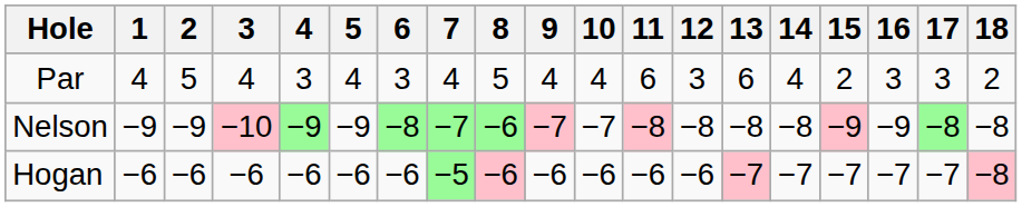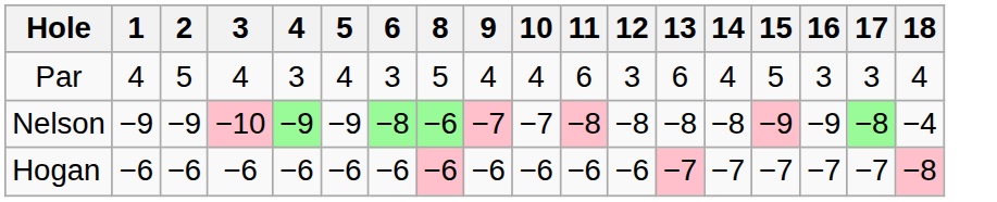 <table class="wikitable" style="text-align:center">
 <tr>
 <th>Hole</th>
 <th>1</th>
 <th>2</th>
 <th>3</th>
 <th>4</th>
 <th>5</th>
 <th>6</th>
-<th>7</th>
 <th>8</th>
 <th>9</th>
 <th>10</th>
 <th>11</th>
 <th>12</th>
 <th>13</th>
 <th>14</th>
 <th>15</th>
 <th>16</th>
 <th>17</th>
 <th>18</th>
 </tr>
 <tr>
 <td>Par</td>
 <td>4</td>
 <td>5</td>
 <td>4</td>
 <td>3</td>
 <td>4</td>
 <td>3</td>
-<td>4</td>
 <td>5</td>
 <td>4</td>
 <td>4</td>
 <td>6</td>
 <td>3</td>
 <td>6</td>
 <td>4</td>
-<td>2</td>
+<td>5</td>
 <td>3</td>
 <td>3</td>
-<td>2</td>
+<td>4</td>
 </tr>
 <tr>
 <td align=left> Nelson</td>
 <td>−9</td>
 <td>−9</td>
 <td style="background: Pink;">−10</td>
 <td style="background: PaleGreen;">−9</td>
 <td>−9</td>
 <td style="background: PaleGreen;">−8</td>
-<td style="background: PaleGreen;">−7</td>
 <td style="background: PaleGreen;">−6</td>
 <td style="background: Pink;">−7</td>
 <td>−7</td>
 <td style="background: Pink;">−8</td>
 <td>−8</td>
 <td>−8</td>
 <td>−8</td>
 <td style="background: Pink;">−9</td>
 <td>−9</td>
 <td style="background: PaleGreen;">−8</td>
-<td>−8</td>
+<td>−4</td>
 </tr>
 <tr>
 <td align=left> Hogan</td>
 <td>−6</td>
 <td>−6</td>
 <td>−6</td>
 <td>−6</td>
 <td>−6</td>
 <td>−6</td>
-<td style="background: PaleGreen;">−5</td>
 <td style="background: Pink;">−6</td>
 <td>−6</td>
 <td>−6</td>
 <td>−6</td>
 <td>−6</td>
 <td style="background: Pink;">−7</td>
 <td>−7</td>
 <td>−7</td>
 <td>−7</td>
 <td>−7</td>
 <td style="background: Pink;">−8</td>
 </tr>
 </table>
